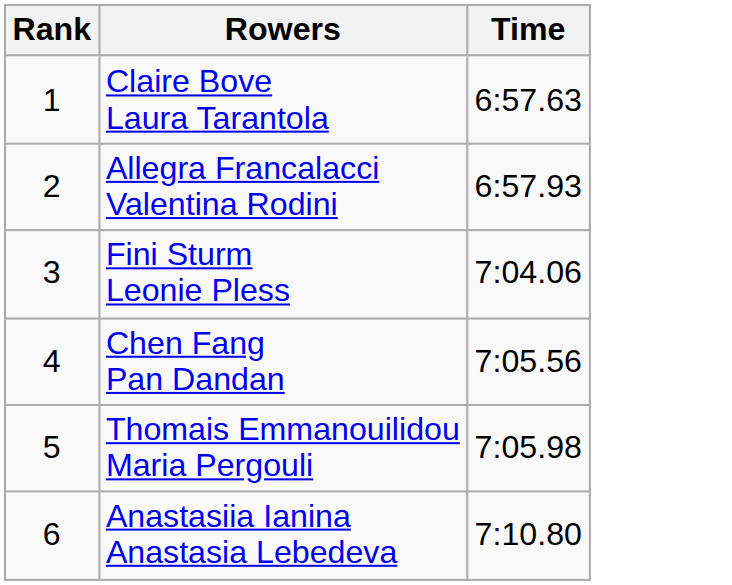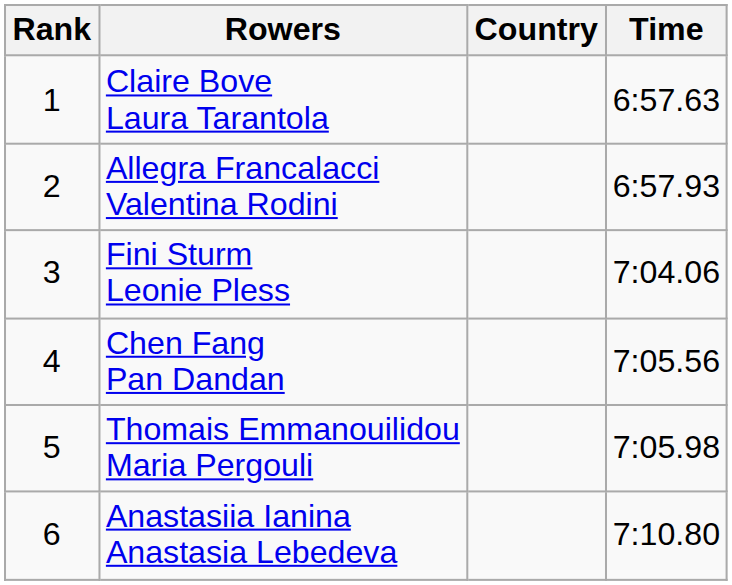 <table class="wikitable" style="text-align:center">
 <tr>
 <th>Rank</th>
 <th>Rowers</th>
+<th>Country</th>
 <th>Time</th>
 </tr>
 <tr>
 <td>1</td>
 <td align="left"><a href='#'>Claire Bove</a><br><a href='#'>Laura Tarantola</a></td>
+<td align="left"></td>
 <td>6:57.63</td>
 </tr>
 <tr>
 <td>2</td>
 <td align="left"><a href='#'>Allegra Francalacci</a><br><a href='#'>Valentina Rodini</a></td>
+<td align="left"></td>
 <td>6:57.93</td>
 </tr>
 <tr>
 <td>3</td>
 <td align="left"><a href='#'>Fini Sturm</a><br><a href='#'>Leonie Pless</a></td>
+<td align="left"></td>
 <td>7:04.06</td>
 </tr>
 <tr>
 <td>4</td>
 <td align="left"><a href='#'>Chen Fang</a><br><a href='#'>Pan Dandan</a></td>
+<td align="left"></td>
 <td>7:05.56</td>
 </tr>
 <tr>
 <td>5</td>
 <td align="left"><a href='#'>Thomais Emmanouilidou</a><br><a href='#'>Maria Pergouli</a></td>
+<td align="left"></td>
 <td>7:05.98</td>
 </tr>
 <tr>
 <td>6</td>
 <td align="left"><a href='#'>Anastasiia Ianina</a><br><a href='#'>Anastasia Lebedeva</a></td>
+<td align="left"></td>
 <td>7:10.80</td>
 </tr>
 </table>
